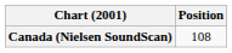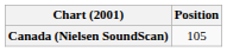 <table class="wikitable plainrowheaders" style="text-align:center">
 <tr>
 <th scope="col">Chart (2001)</th>
 <th scope="col">Position</th>
 </tr>
 <tr>
 <th scope="row">Canada (Nielsen SoundScan)</th>
-<td>108</td>
+<td>105</td>
 </tr>
 </table>
